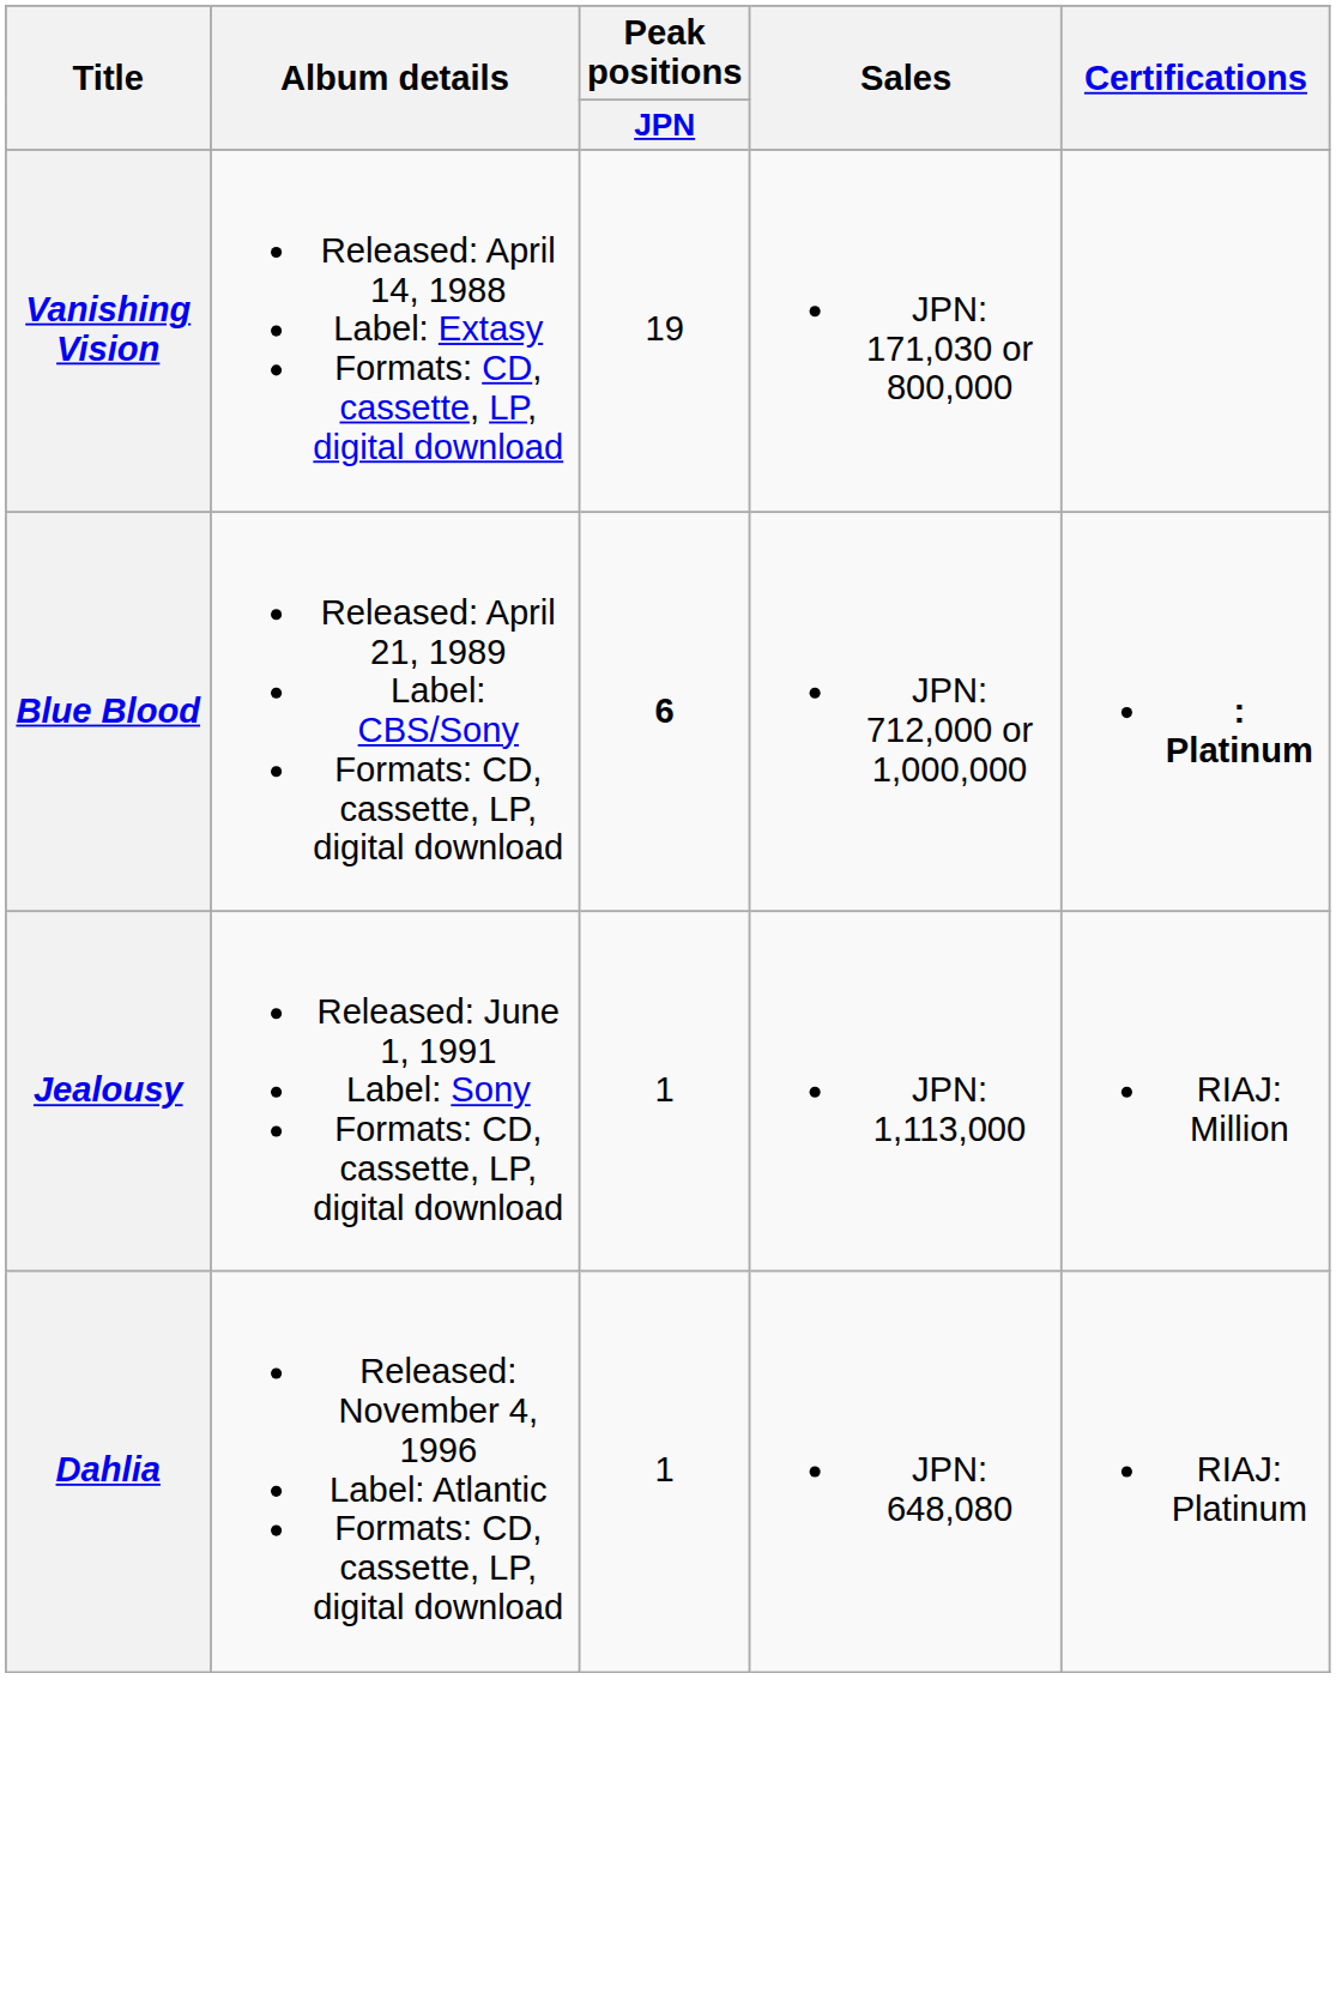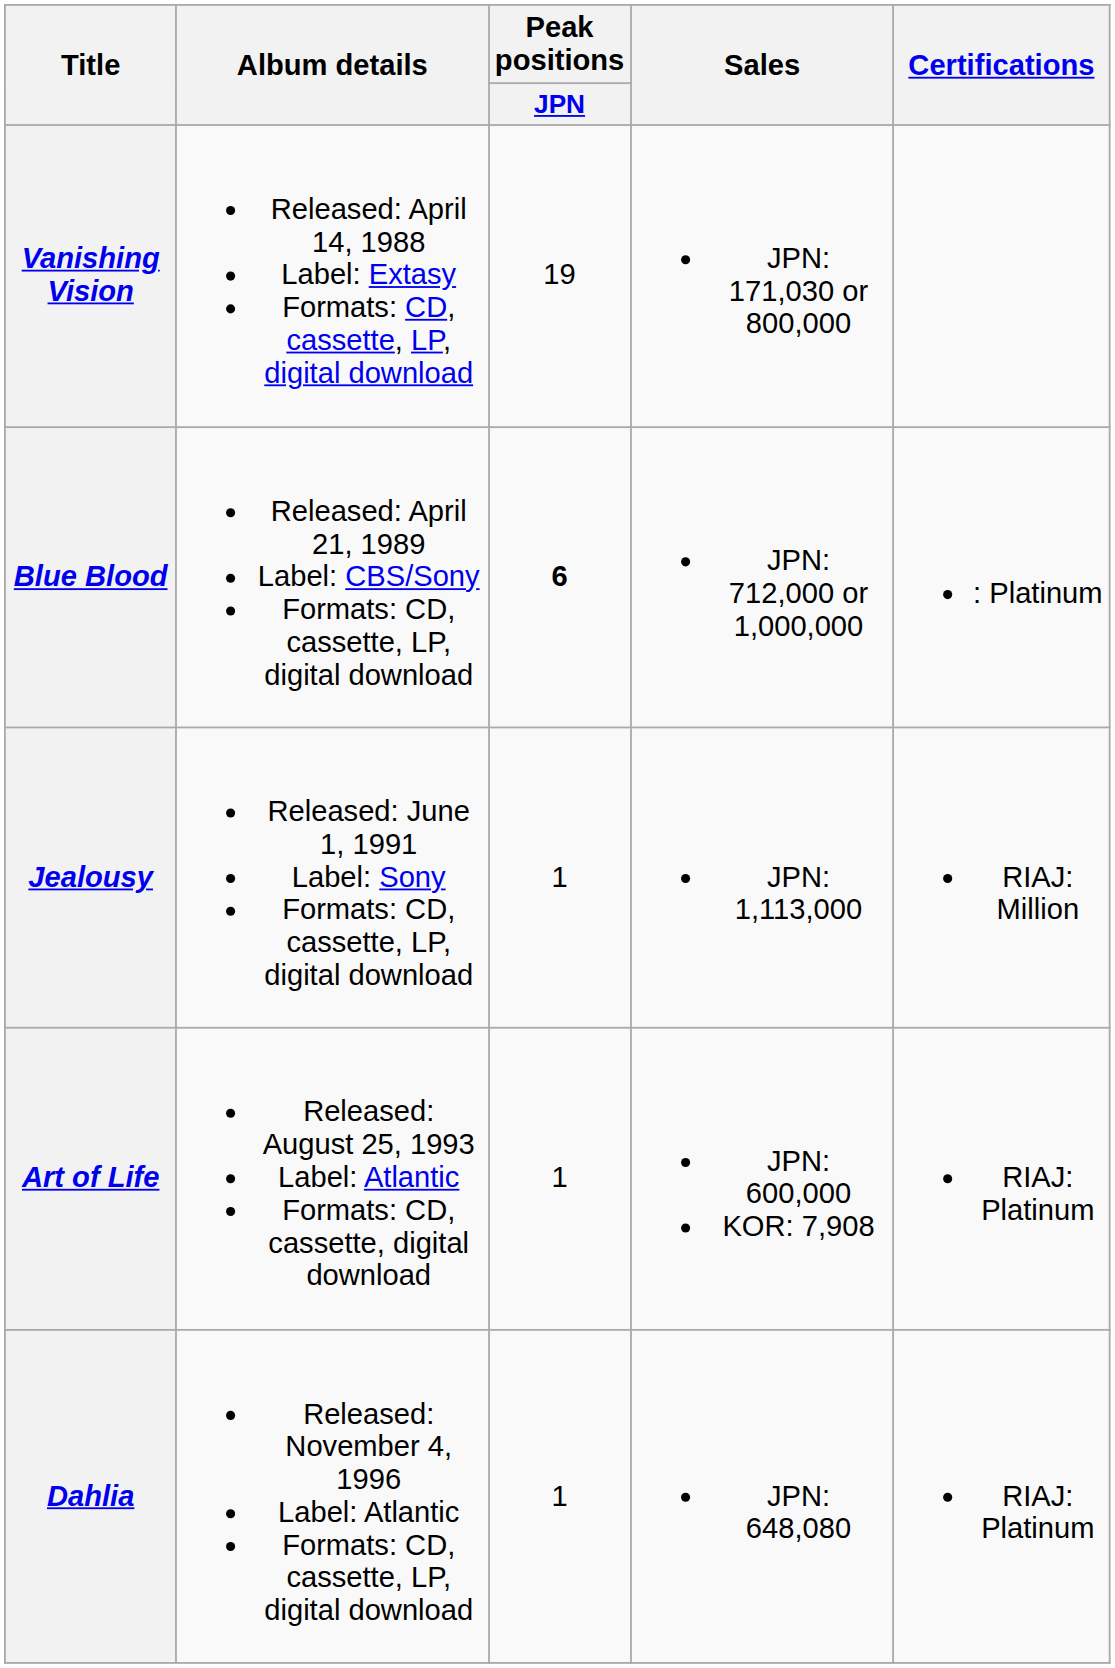 <table class="wikitable plainrowheaders" style="text-align:center;">
 <tr>
 <th rowspan="2" scope="col">Title</th>
 <th rowspan="2" scope="col">Album details</th>
 <th scope="col">Peak positions</th>
 <th rowspan="2" scope="col">Sales</th>
 <th rowspan="2" scope="col"><a href='#'>Certifications</a></th>
 </tr>
 <tr>
 <th scope="col" style="width:3em;font-size:90%;"><a href='#'>JPN</a><br></th>
 </tr>
 <tr>
 <th scope="row"><em><a href='#'>Vanishing Vision</a></em></th>
 <td><br><ul><li>Released: April 14, 1988</li><li>Label: <a href='#'>Extasy</a></li><li>Formats: <a href='#'>CD</a>, <a href='#'>cassette</a>, <a href='#'>LP</a>, <a href='#'>digital download</a></li></ul></td>
 <td>19</td>
 <td><br><ul><li>JPN: 171,030 or 800,000</li></ul></td>
 <td></td>
 </tr>
 <tr>
 <th scope="row"><em><a href='#'>Blue Blood</a></em></th>
 <td><br><ul><li>Released: April 21, 1989</li><li>Label: <a href='#'>CBS/Sony</a></li><li>Formats: CD, cassette, LP, digital download</li></ul></td>
 <td align="center"><strong>6</strong></td>
 <td><br><ul><li>JPN: 712,000 or 1,000,000</li></ul></td>
-<td><strong><br><ul><li>: Platinum</li></ul></strong></td>
+<td><br><ul><li>: Platinum</li></ul></td>
 </tr>
 <tr>
 <th scope="row"><em><a href='#'>Jealousy</a></em></th>
 <td><br><ul><li>Released: June 1, 1991</li><li>Label: <a href='#'>Sony</a></li><li>Formats: CD, cassette, LP, digital download</li></ul></td>
 <td align="center">1</td>
 <td><br><ul><li>JPN: 1,113,000</li></ul></td>
 <td><br><ul><li>RIAJ: Million</li></ul></td>
 </tr>
 <tr>
+<th scope="row"><em><a href='#'>Art of Life</a></em></th>
+<td><br><ul><li>Released: August 25, 1993</li><li>Label: <a href='#'>Atlantic</a></li><li>Formats: CD, cassette, digital download</li></ul></td>
+<td align="center">1</td>
+<td><br><ul><li>JPN: 600,000</li><li>KOR: 7,908</li></ul></td>
+<td><br><ul><li>RIAJ: Platinum</li></ul></td>
+</tr>
+<tr>
 <th scope="row"><em><a href='#'>Dahlia</a></em></th>
 <td><br><ul><li>Released: November 4, 1996</li><li>Label: Atlantic</li><li>Formats: CD, cassette, LP, digital download</li></ul></td>
 <td align="center">1</td>
 <td><br><ul><li>JPN: 648,080</li></ul></td>
 <td><br><ul><li>RIAJ: Platinum</li></ul></td>
 </tr>
 </table>
